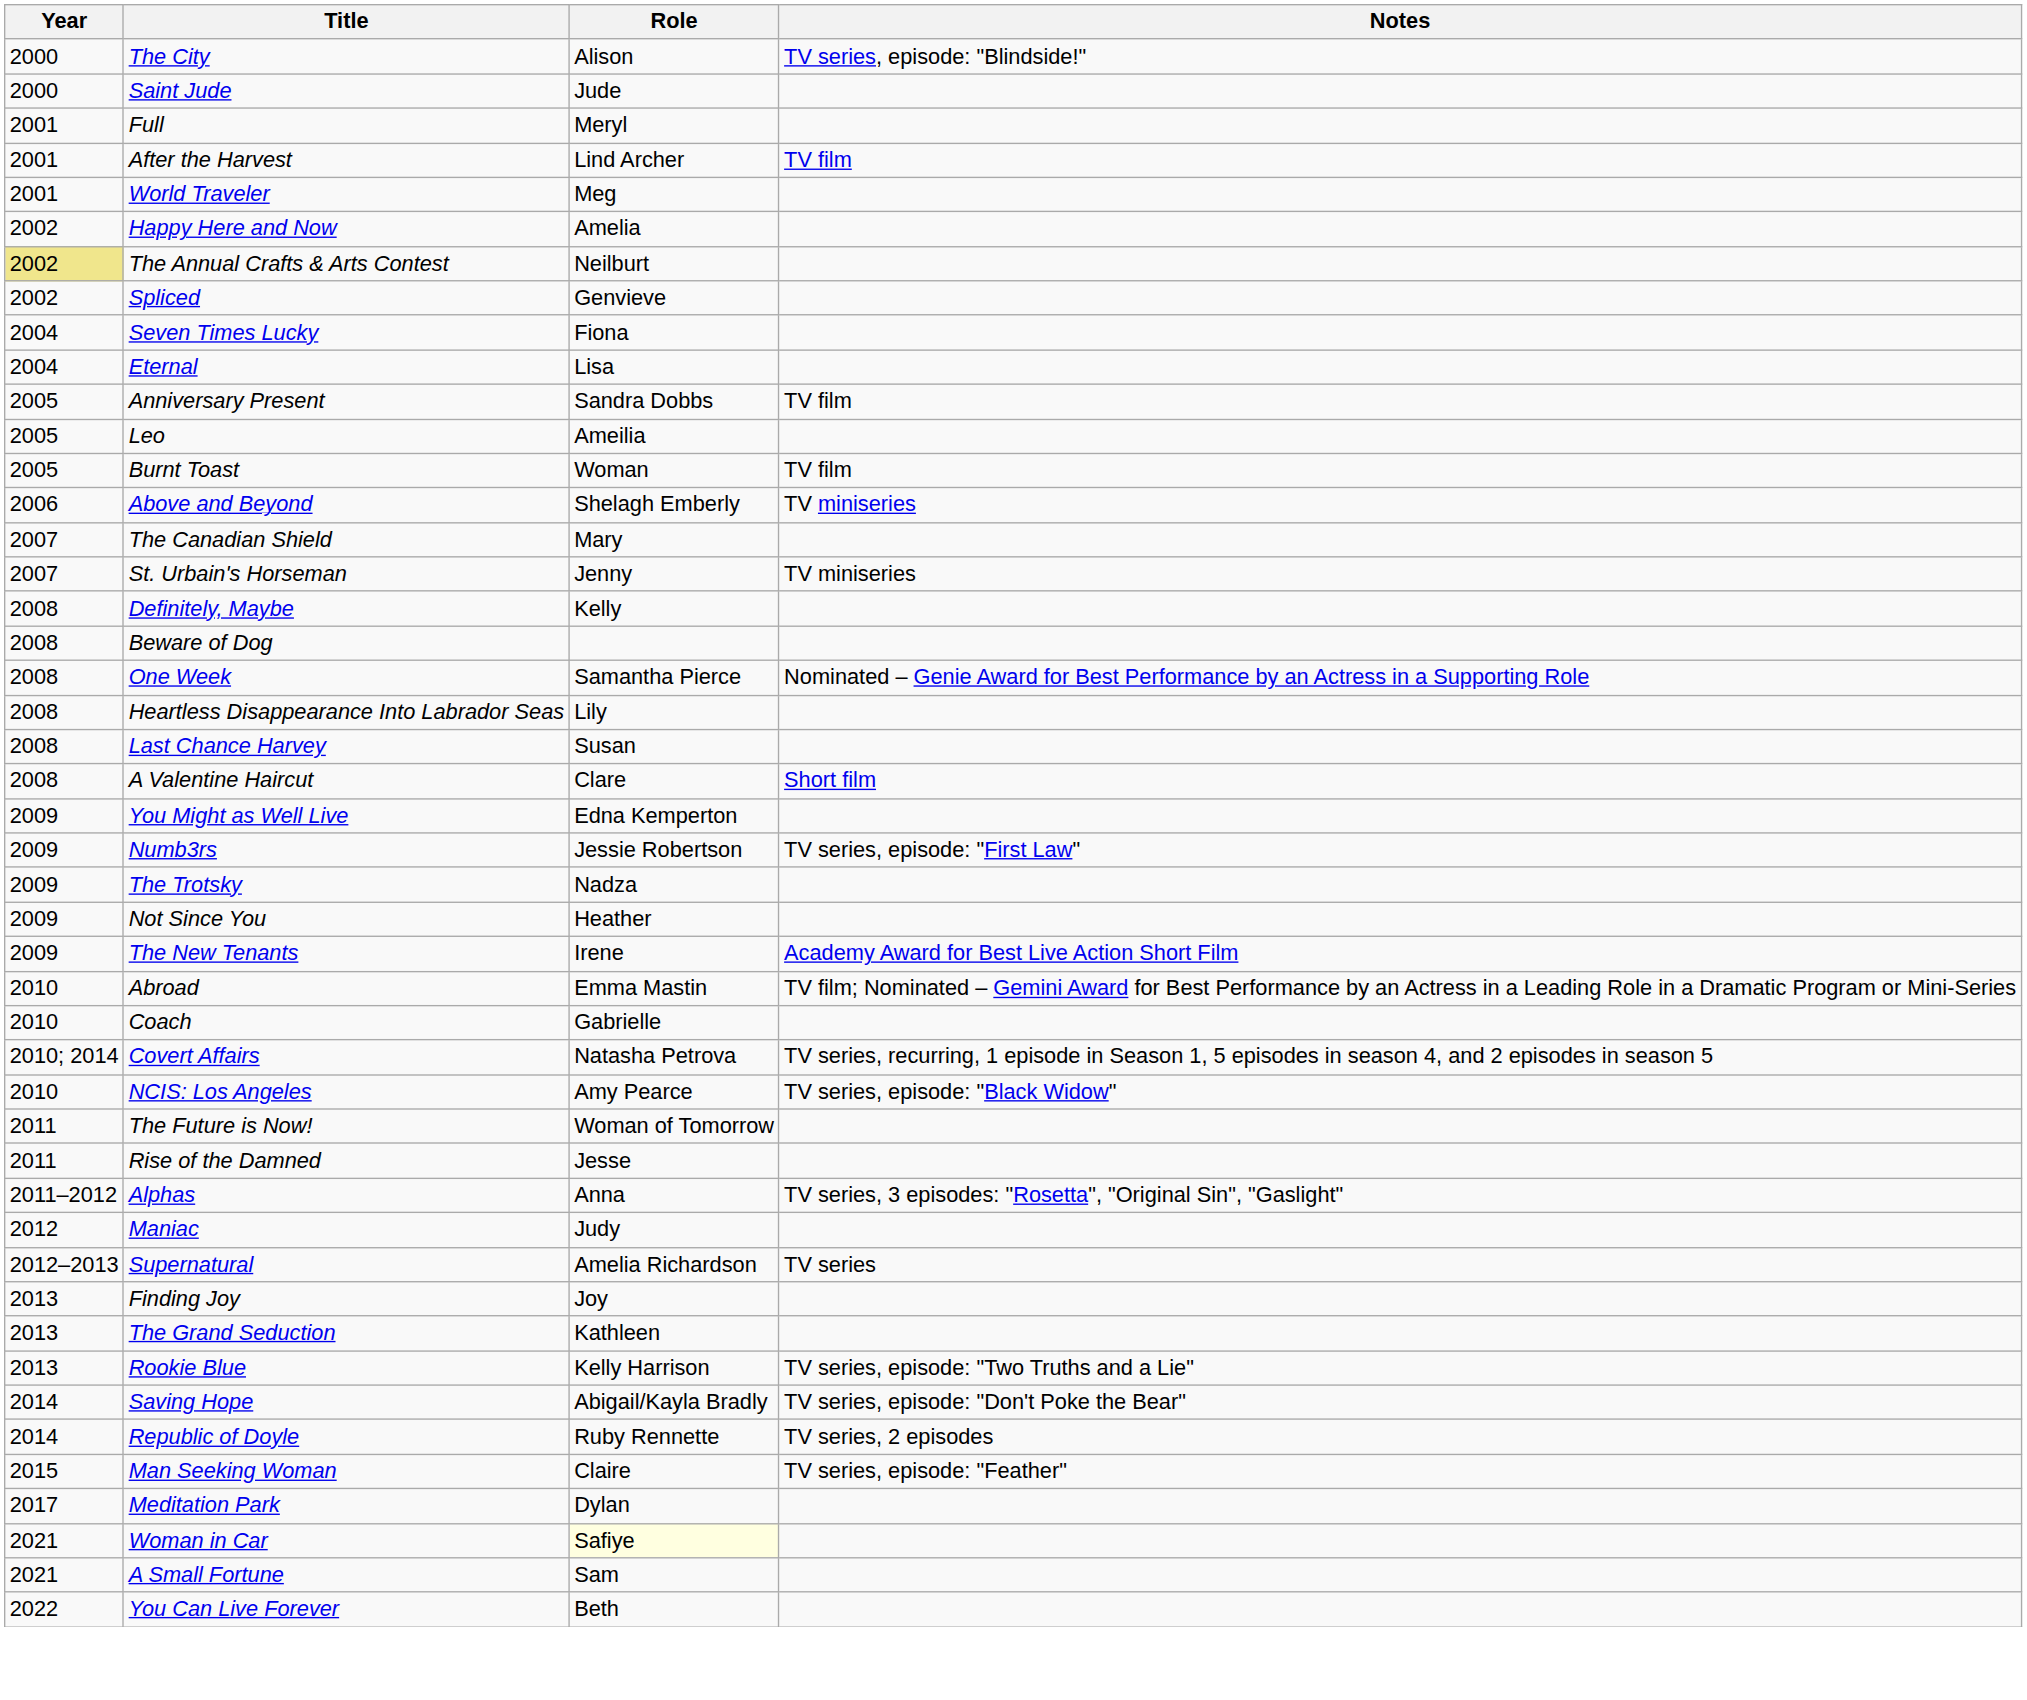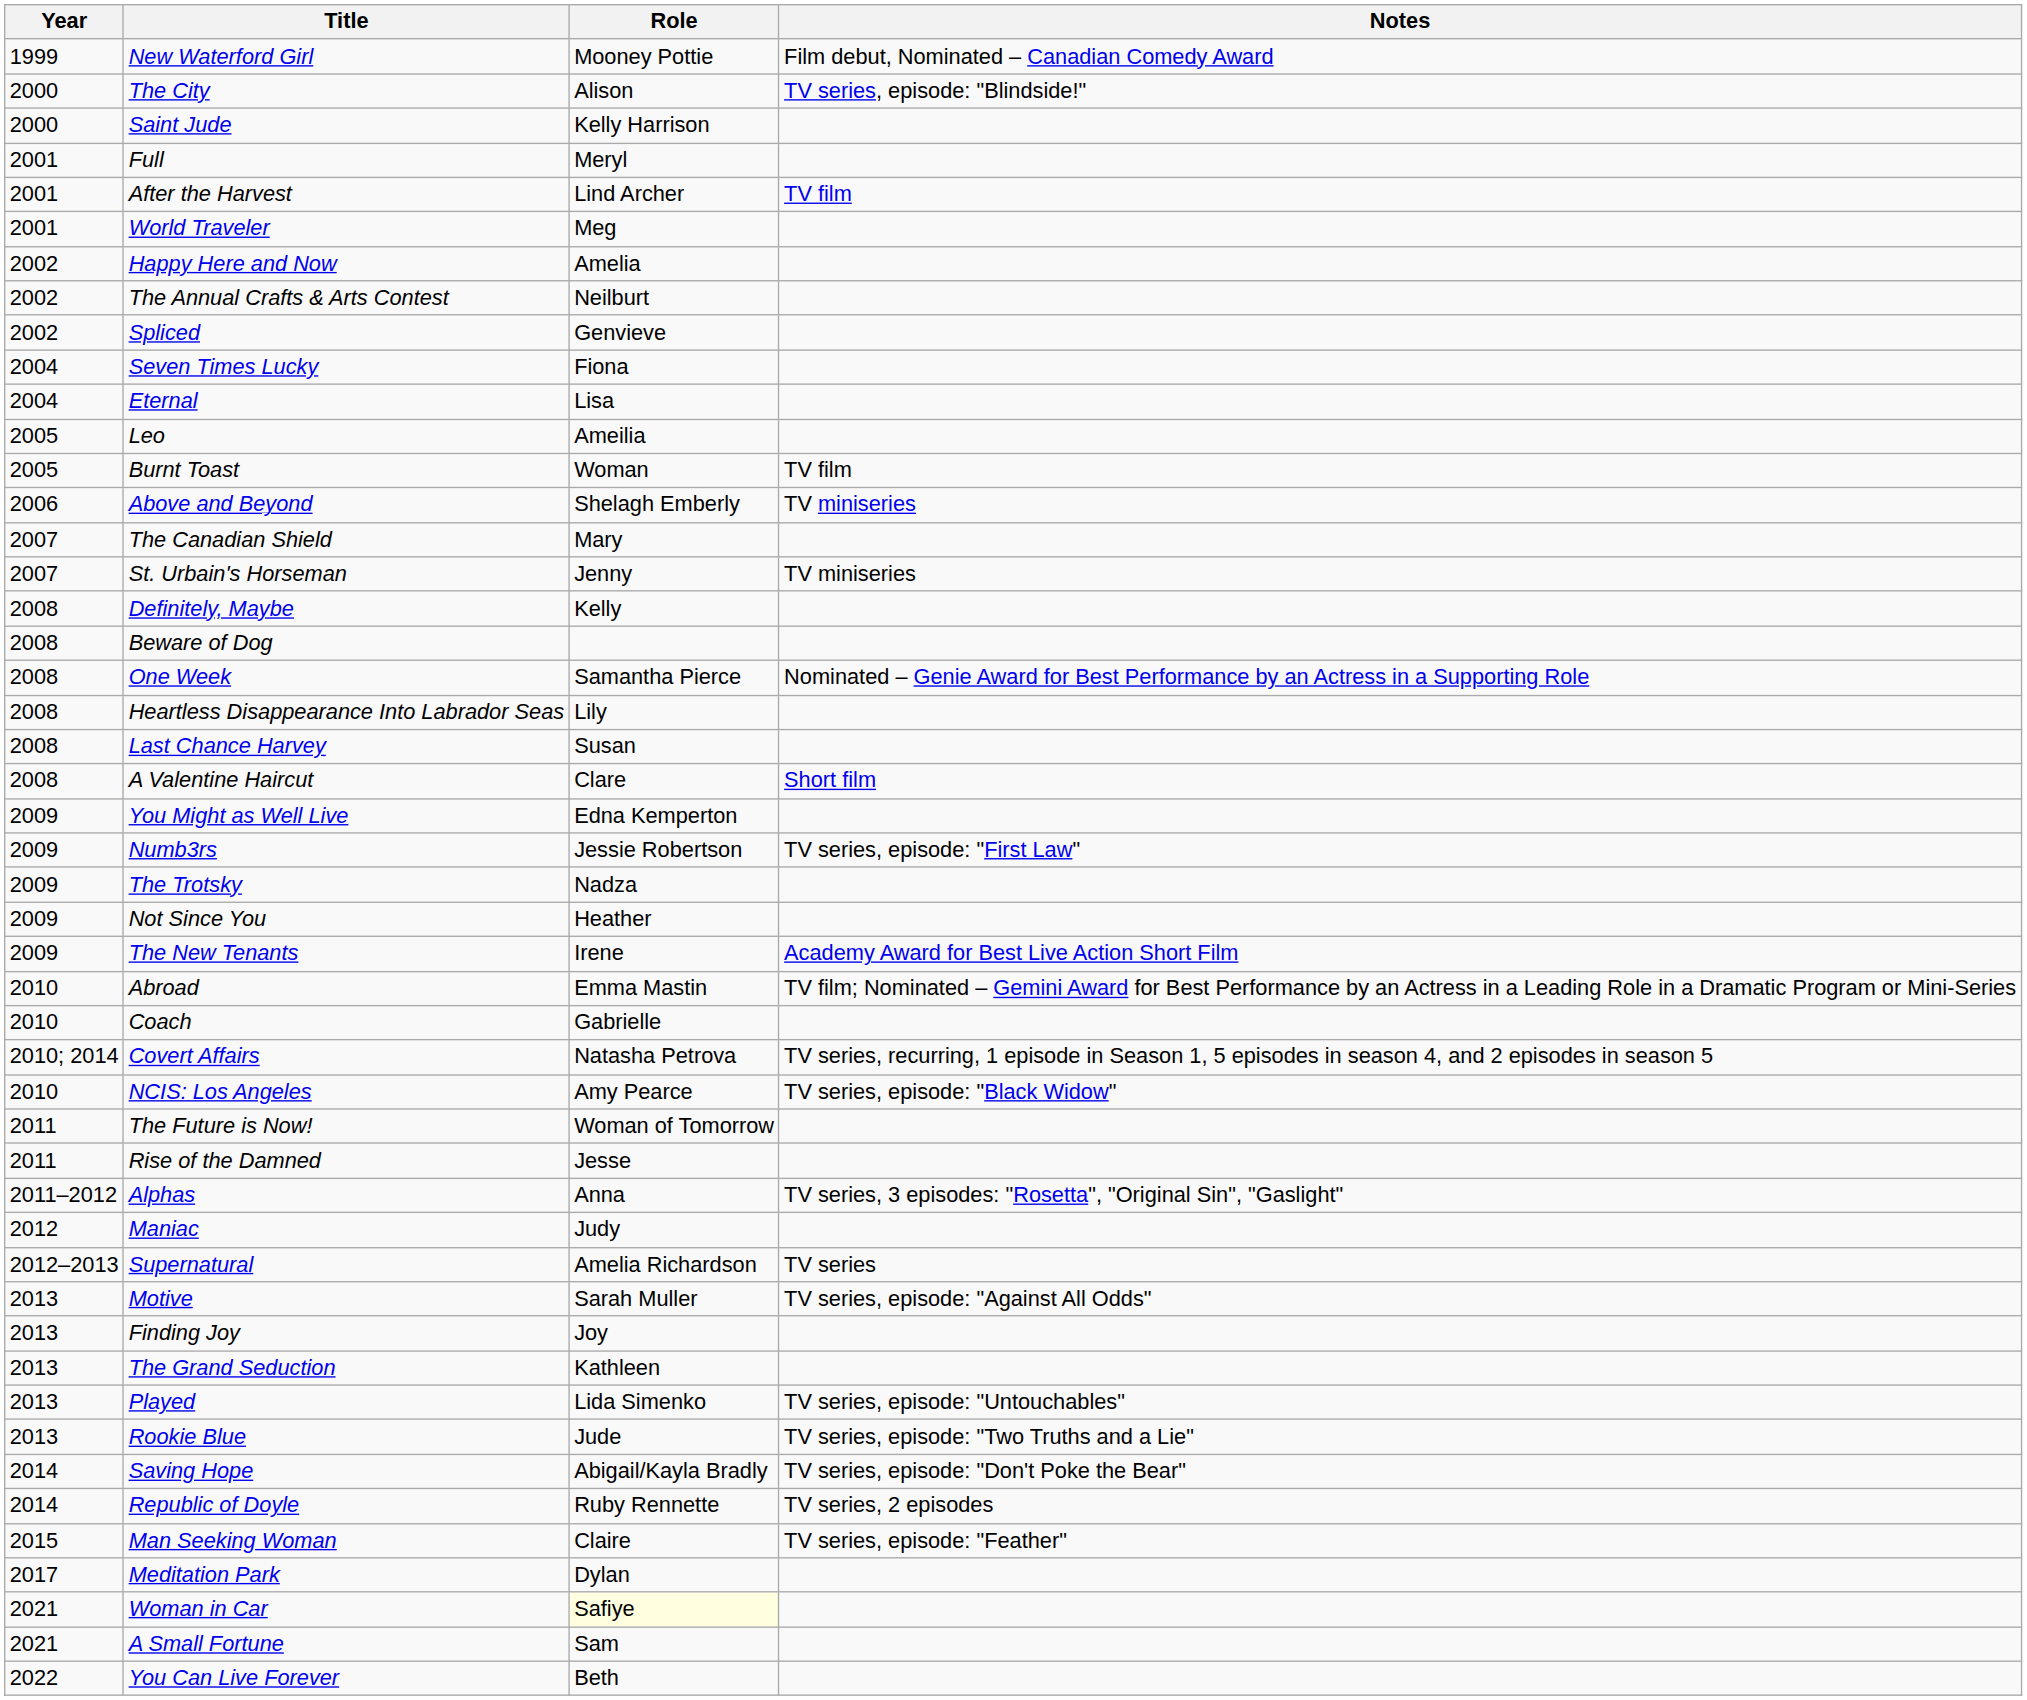 <table class="wikitable sortable">
 <tr>
 <th>Year</th>
 <th>Title</th>
 <th>Role</th>
 <th class="unsortable">Notes</th>
+</tr>
+<tr>
+<td>1999</td>
+<td><em><a href='#'>New Waterford Girl</a></em></td>
+<td>Mooney Pottie</td>
+<td>Film debut, Nominated – <a href='#'>Canadian Comedy Award</a></td>
 </tr>
 <tr>
 <td>2000</td>
 <td data-sort-value="City, The"><em><a href='#'>The City</a></em></td>
 <td>Alison</td>
 <td><a href='#'>TV series</a>, episode: "Blindside!"</td>
 </tr>
 <tr>
 <td>2000</td>
 <td><em><a href='#'>Saint Jude</a></em></td>
-<td>Jude</td>
+<td>Kelly Harrison</td>
 <td></td>
 </tr>
 <tr>
 <td>2001</td>
 <td><em>Full</em></td>
 <td>Meryl</td>
 <td></td>
 </tr>
 <tr>
 <td>2001</td>
 <td><em>After the Harvest</em></td>
 <td>Lind Archer</td>
 <td><a href='#'>TV film</a></td>
 </tr>
 <tr>
 <td>2001</td>
 <td><em><a href='#'>World Traveler</a></em></td>
 <td>Meg</td>
 <td></td>
 </tr>
 <tr>
 <td>2002</td>
 <td><em><a href='#'>Happy Here and Now</a></em></td>
 <td>Amelia</td>
 <td></td>
 </tr>
 <tr>
-<td style="background: khaki;">2002</td>
+<td>2002</td>
 <td data-sort-value="Annual Crafts & Arts Contest, The"><em>The Annual Crafts & Arts Contest</em></td>
 <td>Neilburt</td>
 <td></td>
 </tr>
 <tr>
 <td>2002</td>
 <td><em><a href='#'>Spliced</a></em></td>
 <td>Genvieve</td>
 <td></td>
 </tr>
 <tr>
 <td>2004</td>
 <td><em><a href='#'>Seven Times Lucky</a></em></td>
 <td>Fiona</td>
 <td></td>
 </tr>
 <tr>
 <td>2004</td>
 <td><em><a href='#'>Eternal</a></em></td>
 <td>Lisa</td>
 <td></td>
-</tr>
-<tr>
-<td>2005</td>
-<td><em>Anniversary Present</em></td>
-<td>Sandra Dobbs</td>
-<td>TV film</td>
 </tr>
 <tr>
 <td>2005</td>
 <td><em>Leo</em></td>
 <td>Ameilia</td>
 <td></td>
 </tr>
 <tr>
 <td>2005</td>
 <td><em>Burnt Toast</em></td>
 <td>Woman</td>
 <td>TV film</td>
 </tr>
 <tr>
 <td>2006</td>
 <td><em><a href='#'>Above and Beyond</a></em></td>
 <td>Shelagh Emberly</td>
 <td>TV <a href='#'>miniseries</a></td>
 </tr>
 <tr>
 <td>2007</td>
 <td data-sort-value="Canadian Shield, The"><em>The Canadian Shield</em></td>
 <td>Mary</td>
 <td></td>
 </tr>
 <tr>
 <td>2007</td>
 <td><em>St. Urbain's Horseman</em></td>
 <td>Jenny</td>
 <td>TV miniseries</td>
 </tr>
 <tr>
 <td>2008</td>
 <td><em><a href='#'>Definitely, Maybe</a></em></td>
 <td>Kelly</td>
 <td></td>
 </tr>
 <tr>
 <td>2008</td>
 <td><em>Beware of Dog</em></td>
 <td></td>
 <td></td>
 </tr>
 <tr>
 <td>2008</td>
 <td><em><a href='#'>One Week</a></em></td>
 <td>Samantha Pierce</td>
 <td>Nominated – <a href='#'>Genie Award for Best Performance by an Actress in a Supporting Role</a></td>
 </tr>
 <tr>
 <td>2008</td>
 <td><em>Heartless Disappearance Into Labrador Seas</em></td>
 <td>Lily</td>
 <td></td>
 </tr>
 <tr>
 <td>2008</td>
 <td><em><a href='#'>Last Chance Harvey</a></em></td>
 <td>Susan</td>
 <td></td>
 </tr>
 <tr>
 <td>2008</td>
 <td data-sort-value="Valentine Haircut, A"><em>A Valentine Haircut</em></td>
 <td>Clare</td>
 <td><a href='#'>Short film</a></td>
 </tr>
 <tr>
 <td>2009</td>
 <td><em><a href='#'>You Might as Well Live</a></em></td>
 <td>Edna Kemperton</td>
 <td></td>
 </tr>
 <tr>
 <td>2009</td>
 <td><em><a href='#'>Numb3rs</a></em></td>
 <td>Jessie Robertson</td>
 <td>TV series, episode: "<a href='#'>First Law</a>"</td>
 </tr>
 <tr>
 <td>2009</td>
 <td data-sort-value="Trotsky, The"><em><a href='#'>The Trotsky</a></em></td>
 <td>Nadza</td>
 <td></td>
 </tr>
 <tr>
 <td>2009</td>
 <td><em>Not Since You</em></td>
 <td>Heather</td>
 <td></td>
 </tr>
 <tr>
 <td>2009</td>
 <td data-sort-value="New Tenants, The"><em><a href='#'>The New Tenants</a></em></td>
 <td>Irene</td>
 <td><a href='#'>Academy Award for Best Live Action Short Film</a></td>
 </tr>
 <tr>
 <td>2010</td>
 <td><em>Abroad</em></td>
 <td>Emma Mastin</td>
 <td>TV film; Nominated – <a href='#'>Gemini Award</a> for Best Performance by an Actress in a Leading Role in a Dramatic Program or Mini-Series</td>
 </tr>
 <tr>
 <td>2010</td>
 <td><em>Coach</em></td>
 <td>Gabrielle</td>
 <td></td>
 </tr>
 <tr>
 <td>2010; 2014</td>
 <td><em><a href='#'>Covert Affairs</a></em></td>
 <td>Natasha Petrova</td>
 <td>TV series, recurring, 1 episode in Season 1, 5 episodes in season  4, and 2 episodes in season 5</td>
 </tr>
 <tr>
 <td>2010</td>
 <td><em><a href='#'>NCIS: Los Angeles</a></em></td>
 <td>Amy Pearce</td>
 <td>TV series, episode: "<a href='#'>Black Widow</a>"</td>
 </tr>
 <tr>
 <td>2011</td>
 <td data-sort-value="Future is Now!, The"><em>The Future is Now!</em></td>
 <td>Woman of Tomorrow</td>
 <td></td>
 </tr>
 <tr>
 <td>2011</td>
 <td><em>Rise of the Damned</em></td>
 <td>Jesse</td>
 <td></td>
 </tr>
 <tr>
 <td>2011–2012</td>
 <td><em><a href='#'>Alphas</a></em></td>
 <td>Anna</td>
 <td>TV series, 3 episodes: "<a href='#'>Rosetta</a>", "Original Sin", "Gaslight"</td>
 </tr>
 <tr>
 <td>2012</td>
 <td><em><a href='#'>Maniac</a></em></td>
 <td>Judy</td>
 <td></td>
 </tr>
 <tr>
 <td>2012–2013</td>
 <td><em><a href='#'>Supernatural</a></em></td>
 <td>Amelia Richardson</td>
 <td>TV series</td>
 </tr>
 <tr>
 <td>2013</td>
+<td><em><a href='#'>Motive</a></em></td>
+<td>Sarah Muller</td>
+<td>TV series, episode: "Against All Odds"</td>
+</tr>
+<tr>
+<td>2013</td>
 <td><em>Finding Joy</em></td>
 <td>Joy</td>
 <td></td>
 </tr>
 <tr>
 <td>2013</td>
 <td data-sort-value="Grand Seduction, The"><em><a href='#'>The Grand Seduction</a></em></td>
 <td>Kathleen</td>
 <td></td>
 </tr>
 <tr>
 <td>2013</td>
+<td><em><a href='#'>Played</a></em></td>
+<td>Lida Simenko</td>
+<td>TV series, episode: "Untouchables"</td>
+</tr>
+<tr>
+<td>2013</td>
 <td><em><a href='#'>Rookie Blue</a></em></td>
-<td>Kelly Harrison</td>
+<td>Jude</td>
 <td>TV series, episode: "Two Truths and a Lie"</td>
 </tr>
 <tr>
 <td>2014</td>
 <td><em><a href='#'>Saving Hope</a></em></td>
 <td>Abigail/Kayla Bradly</td>
 <td>TV series, episode: "Don't Poke the Bear"</td>
 </tr>
 <tr>
 <td>2014</td>
 <td><em><a href='#'>Republic of Doyle</a></em></td>
 <td>Ruby Rennette</td>
 <td>TV series, 2 episodes</td>
 </tr>
 <tr>
 <td>2015</td>
 <td><em><a href='#'>Man Seeking Woman</a></em></td>
 <td>Claire</td>
 <td>TV series, episode: "Feather"</td>
 </tr>
 <tr>
 <td>2017</td>
 <td><em><a href='#'>Meditation Park</a></em></td>
 <td>Dylan</td>
 <td></td>
 </tr>
 <tr>
 <td>2021</td>
 <td><em><a href='#'>Woman in Car</a></em></td>
 <td style="background: lightyellow;">Safiye</td>
 <td></td>
 </tr>
 <tr>
 <td>2021</td>
 <td data-sort-value="Small Fortune, A"><em><a href='#'>A Small Fortune</a></em></td>
 <td>Sam</td>
 <td></td>
 </tr>
 <tr>
 <td>2022</td>
 <td><em><a href='#'>You Can Live Forever</a></em></td>
 <td>Beth</td>
 <td></td>
 </tr>
 </table>
